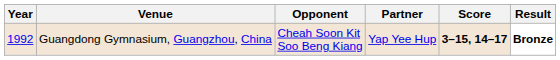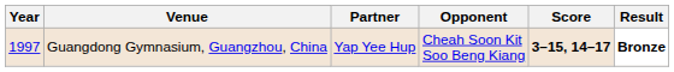 <table class="sortable wikitable" style="font-size: 90%;">
 <tr>
 <th>Year</th>
 <th>Venue</th>
+<th>Partner</th>
 <th>Opponent</th>
-<th>Partner</th>
 <th>Score</th>
 <th>Result</th>
 </tr>
 <tr style="background:#F3E6D7">
-<td align="center"><a href='#'>1992</a></td>
+<td align="center"><a href='#'>1997</a></td>
 <td align="left">Guangdong Gymnasium, <a href='#'>Guangzhou</a>, <a href='#'>China</a></td>
+<td align="left"> <a href='#'>Yap Yee Hup</a></td>
 <td align="left"> <a href='#'>Cheah Soon Kit</a> <br>  <a href='#'>Soo Beng Kiang</a></td>
-<td align="left"> <a href='#'>Yap Yee Hup</a></td>
 <td align="left"><strong>3–15, 14–17</strong></td>
 <td style="text-align:left; background:white"> <strong>Bronze</strong></td>
 </tr>
 </table>
